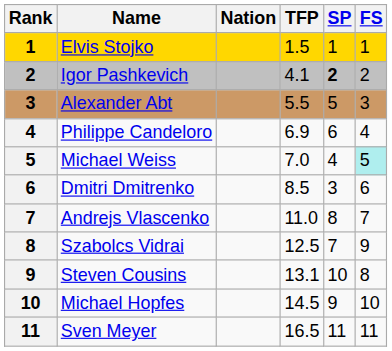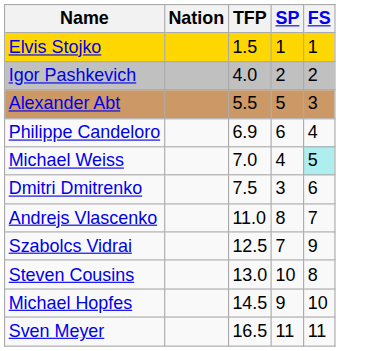 <table class="wikitable sortable">
 <tr>
-<th>Rank</th>
 <th>Name</th>
 <th>Nation</th>
 <th>TFP</th>
 <th><a href='#'>SP</a></th>
 <th><a href='#'>FS</a></th>
 </tr>
 <tr bgcolor="gold">
-<td align="center"><strong>1</strong></td>
 <td><a href='#'>Elvis Stojko</a></td>
 <td></td>
 <td>1.5</td>
 <td>1</td>
 <td>1</td>
 </tr>
 <tr bgcolor="silver">
-<td align="center"><strong>2</strong></td>
 <td><a href='#'>Igor Pashkevich</a></td>
 <td></td>
-<td>4.1</td>
-<td><strong>2</strong></td>
+<td>4.0</td>
+<td>2</td>
 <td>2</td>
 </tr>
 <tr bgcolor="cc9966">
-<td align="center"><strong>3</strong></td>
 <td><a href='#'>Alexander Abt</a></td>
 <td></td>
 <td>5.5</td>
 <td>5</td>
 <td>3</td>
 </tr>
 <tr>
-<th>4</th>
 <td><a href='#'>Philippe Candeloro</a></td>
 <td></td>
 <td>6.9</td>
 <td>6</td>
 <td>4</td>
 </tr>
 <tr>
-<th>5</th>
 <td><a href='#'>Michael Weiss</a></td>
 <td></td>
 <td>7.0</td>
 <td>4</td>
 <td style="background: paleturquoise;">5</td>
 </tr>
 <tr>
-<th>6</th>
 <td><a href='#'>Dmitri Dmitrenko</a></td>
 <td></td>
-<td>8.5</td>
+<td>7.5</td>
 <td>3</td>
 <td>6</td>
 </tr>
 <tr>
-<th>7</th>
 <td><a href='#'>Andrejs Vlascenko</a></td>
 <td></td>
 <td>11.0</td>
 <td>8</td>
 <td>7</td>
 </tr>
 <tr>
-<th>8</th>
 <td><a href='#'>Szabolcs Vidrai</a></td>
 <td></td>
 <td>12.5</td>
 <td>7</td>
 <td>9</td>
 </tr>
 <tr>
-<th>9</th>
 <td><a href='#'>Steven Cousins</a></td>
 <td></td>
-<td>13.1</td>
+<td>13.0</td>
 <td>10</td>
 <td>8</td>
 </tr>
 <tr>
-<th>10</th>
 <td><a href='#'>Michael Hopfes</a></td>
 <td></td>
 <td>14.5</td>
 <td>9</td>
 <td>10</td>
 </tr>
 <tr>
-<th>11</th>
 <td><a href='#'>Sven Meyer</a></td>
 <td></td>
 <td>16.5</td>
 <td>11</td>
 <td>11</td>
 </tr>
 </table>
